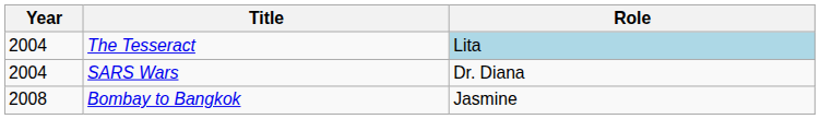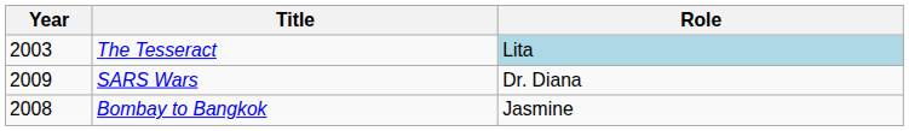 <table class="wikitable sortable" width=60%>
 <tr>
 <th width=5%>Year</th>
 <th width=25%>Title</th>
 <th width=25%>Role</th>
 </tr>
 <tr>
-<td>2004</td>
+<td>2003</td>
 <td><em><a href='#'>The Tesseract</a></em></td>
 <td style="background: lightblue;">Lita</td>
 </tr>
 <tr>
-<td>2004</td>
+<td>2009</td>
 <td><em><a href='#'>SARS Wars</a></em></td>
 <td>Dr. Diana</td>
 </tr>
 <tr>
 <td>2008</td>
 <td><em><a href='#'>Bombay to Bangkok</a></em></td>
 <td>Jasmine</td>
 </tr>
 </table>
